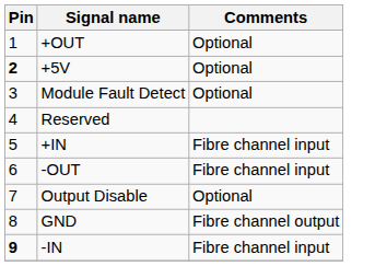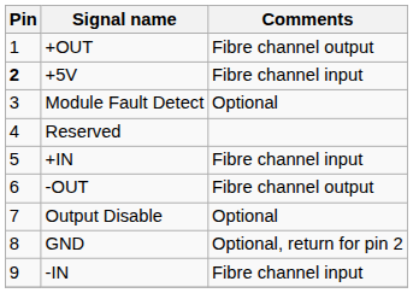 <table class="wikitable">
 <tr>
 <th>Pin</th>
 <th>Signal name</th>
 <th>Comments</th>
 </tr>
 <tr>
 <td>1</td>
 <td>+OUT</td>
-<td>Optional</td>
+<td>Fibre channel output</td>
 </tr>
 <tr>
 <td><strong>2</strong></td>
 <td>+5V</td>
-<td>Optional</td>
+<td>Fibre channel input</td>
 </tr>
 <tr>
 <td>3</td>
 <td>Module Fault Detect</td>
 <td>Optional</td>
 </tr>
 <tr>
 <td>4</td>
 <td>Reserved</td>
 <td></td>
 </tr>
 <tr>
 <td>5</td>
 <td>+IN</td>
 <td>Fibre channel input</td>
 </tr>
 <tr>
 <td>6</td>
 <td>-OUT</td>
-<td>Fibre channel input</td>
+<td>Fibre channel output</td>
 </tr>
 <tr>
 <td>7</td>
 <td>Output Disable</td>
 <td>Optional</td>
 </tr>
 <tr>
 <td>8</td>
 <td>GND</td>
-<td>Fibre channel output</td>
+<td>Optional, return for pin 2</td>
 </tr>
 <tr>
-<td><strong>9</strong></td>
+<td>9</td>
 <td>-IN</td>
 <td>Fibre channel input</td>
 </tr>
 <tr>
 </tr>
 </table>
